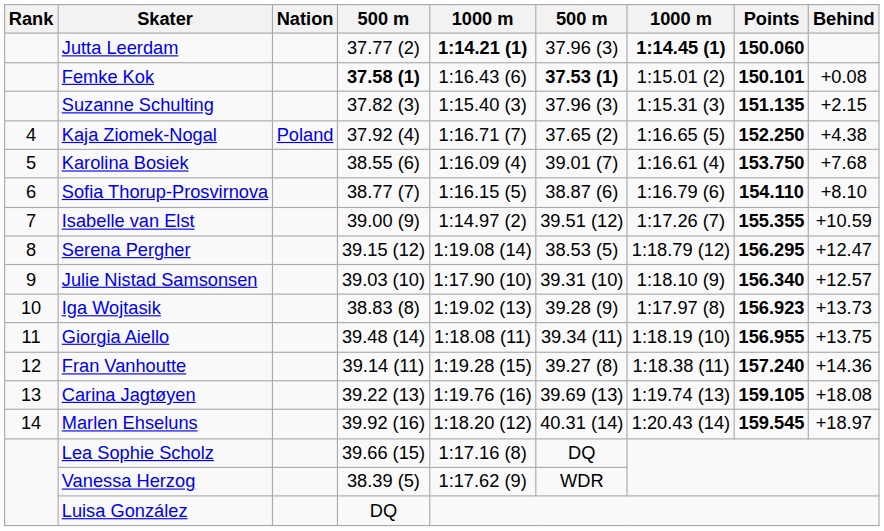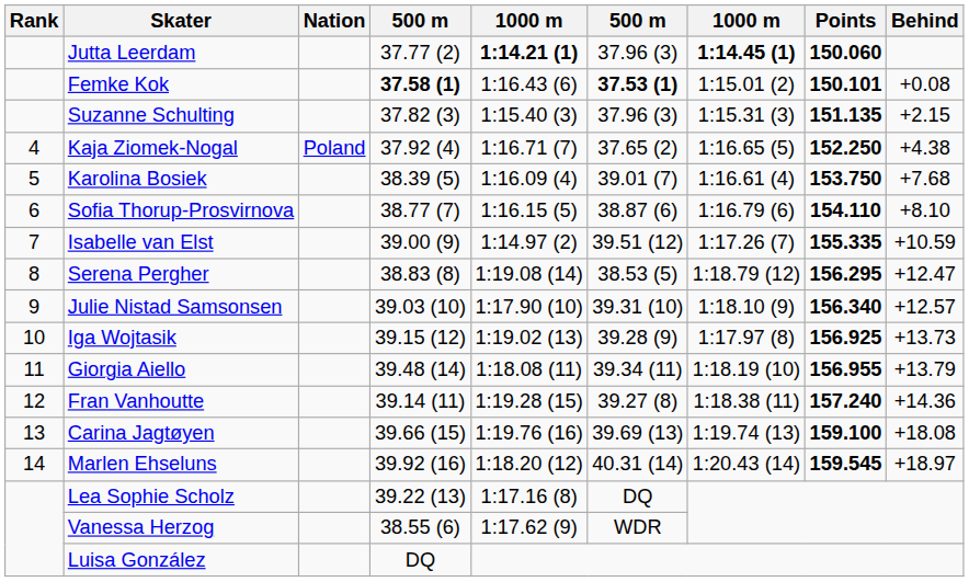 <table class="wikitable sortable" style="text-align:center">
 <tr>
 <th>Rank</th>
 <th>Skater</th>
 <th>Nation</th>
 <th>500 m</th>
 <th>1000 m</th>
 <th>500 m</th>
 <th>1000 m</th>
 <th>Points</th>
 <th>Behind</th>
 </tr>
 <tr>
 <td></td>
 <td align=left><a href='#'>Jutta Leerdam</a></td>
 <td align=left></td>
 <td>37.77 (2)</td>
 <td><strong>1:14.21 (1)</strong></td>
 <td>37.96 (3)</td>
 <td><strong>1:14.45 (1)</strong></td>
 <td><strong>150.060</strong></td>
 <td></td>
 </tr>
 <tr>
 <td></td>
 <td align=left><a href='#'>Femke Kok</a></td>
 <td align=left></td>
 <td><strong>37.58 (1)</strong></td>
 <td>1:16.43 (6)</td>
 <td><strong>37.53 (1)</strong></td>
 <td>1:15.01 (2)</td>
 <td><strong>150.101</strong></td>
 <td>+0.08</td>
 </tr>
 <tr>
 <td></td>
 <td align=left><a href='#'>Suzanne Schulting</a></td>
 <td align=left></td>
 <td>37.82 (3)</td>
 <td>1:15.40 (3)</td>
 <td>37.96 (3)</td>
 <td>1:15.31 (3)</td>
 <td><strong>151.135</strong></td>
 <td>+2.15</td>
 </tr>
 <tr>
 <td>4</td>
 <td align=left><a href='#'>Kaja Ziomek-Nogal</a></td>
 <td align=left> <a href='#'>Poland</a></td>
 <td>37.92 (4)</td>
 <td>1:16.71 (7)</td>
 <td>37.65 (2)</td>
 <td>1:16.65 (5)</td>
 <td><strong>152.250</strong></td>
 <td>+4.38</td>
 </tr>
 <tr>
 <td>5</td>
 <td align=left><a href='#'>Karolina Bosiek</a></td>
 <td align=left></td>
-<td>38.55 (6)</td>
+<td>38.39 (5)</td>
 <td>1:16.09 (4)</td>
 <td>39.01 (7)</td>
 <td>1:16.61 (4)</td>
 <td><strong>153.750</strong></td>
 <td>+7.68</td>
 </tr>
 <tr>
 <td>6</td>
 <td align=left><a href='#'>Sofia Thorup-Prosvirnova</a></td>
 <td align=left></td>
 <td>38.77 (7)</td>
 <td>1:16.15 (5)</td>
 <td>38.87 (6)</td>
 <td>1:16.79 (6)</td>
 <td><strong>154.110</strong></td>
 <td>+8.10</td>
 </tr>
 <tr>
 <td>7</td>
 <td align=left><a href='#'>Isabelle van Elst</a></td>
 <td align=left></td>
 <td>39.00 (9)</td>
 <td>1:14.97 (2)</td>
 <td>39.51 (12)</td>
 <td>1:17.26 (7)</td>
-<td><strong>155.355</strong></td>
+<td><strong>155.335</strong></td>
 <td>+10.59</td>
 </tr>
 <tr>
 <td>8</td>
 <td align=left><a href='#'>Serena Pergher</a></td>
 <td align=left></td>
-<td>39.15 (12)</td>
+<td>38.83 (8)</td>
 <td>1:19.08 (14)</td>
 <td>38.53 (5)</td>
 <td>1:18.79 (12)</td>
 <td><strong>156.295</strong></td>
 <td>+12.47</td>
 </tr>
 <tr>
 <td>9</td>
 <td align=left><a href='#'>Julie Nistad Samsonsen</a></td>
 <td align=left></td>
 <td>39.03 (10)</td>
 <td>1:17.90 (10)</td>
 <td>39.31 (10)</td>
 <td>1:18.10 (9)</td>
 <td><strong>156.340</strong></td>
 <td>+12.57</td>
 </tr>
 <tr>
 <td>10</td>
 <td align=left><a href='#'>Iga Wojtasik</a></td>
 <td align=left></td>
-<td>38.83 (8)</td>
+<td>39.15 (12)</td>
 <td>1:19.02 (13)</td>
 <td>39.28 (9)</td>
 <td>1:17.97 (8)</td>
-<td><strong>156.923</strong></td>
+<td><strong>156.925</strong></td>
 <td>+13.73</td>
 </tr>
 <tr>
 <td>11</td>
 <td align=left><a href='#'>Giorgia Aiello</a></td>
 <td align=left></td>
 <td>39.48 (14)</td>
 <td>1:18.08 (11)</td>
 <td>39.34 (11)</td>
 <td>1:18.19 (10)</td>
 <td><strong>156.955</strong></td>
-<td>+13.75</td>
+<td>+13.79</td>
 </tr>
 <tr>
 <td>12</td>
 <td align=left><a href='#'>Fran Vanhoutte</a></td>
 <td align=left></td>
 <td>39.14 (11)</td>
 <td>1:19.28 (15)</td>
 <td>39.27 (8)</td>
 <td>1:18.38 (11)</td>
 <td><strong>157.240</strong></td>
 <td>+14.36</td>
 </tr>
 <tr>
 <td>13</td>
 <td align=left><a href='#'>Carina Jagtøyen</a></td>
 <td align=left></td>
-<td>39.22 (13)</td>
+<td>39.66 (15)</td>
 <td>1:19.76 (16)</td>
 <td>39.69 (13)</td>
 <td>1:19.74 (13)</td>
-<td><strong>159.105</strong></td>
+<td><strong>159.100</strong></td>
 <td>+18.08</td>
 </tr>
 <tr>
 <td>14</td>
 <td align=left><a href='#'>Marlen Ehseluns</a></td>
 <td align=left></td>
 <td>39.92 (16)</td>
 <td>1:18.20 (12)</td>
 <td>40.31 (14)</td>
 <td>1:20.43 (14)</td>
 <td><strong>159.545</strong></td>
 <td>+18.97</td>
 </tr>
 <tr>
 <td rowspan=3></td>
 <td align=left><a href='#'>Lea Sophie Scholz</a></td>
 <td align=left></td>
-<td>39.66 (15)</td>
+<td>39.22 (13)</td>
 <td>1:17.16 (8)</td>
 <td>DQ</td>
 <td colspan=3 rowspan=2></td>
 </tr>
 <tr>
 <td align=left><a href='#'>Vanessa Herzog</a></td>
 <td align=left></td>
-<td>38.39 (5)</td>
+<td>38.55 (6)</td>
 <td>1:17.62 (9)</td>
 <td>WDR</td>
 </tr>
 <tr>
 <td align=left><a href='#'>Luisa González</a></td>
 <td align=left></td>
 <td>DQ</td>
 <td colspan=5></td>
 </tr>
 </table>
